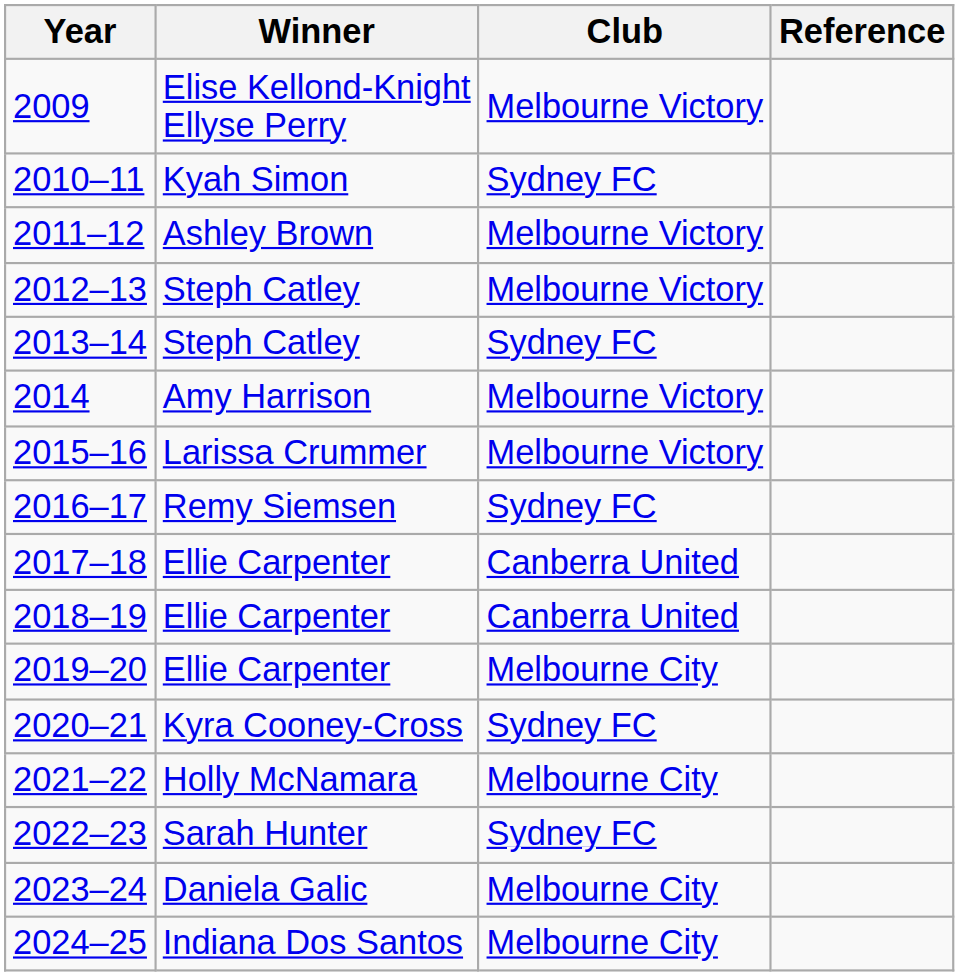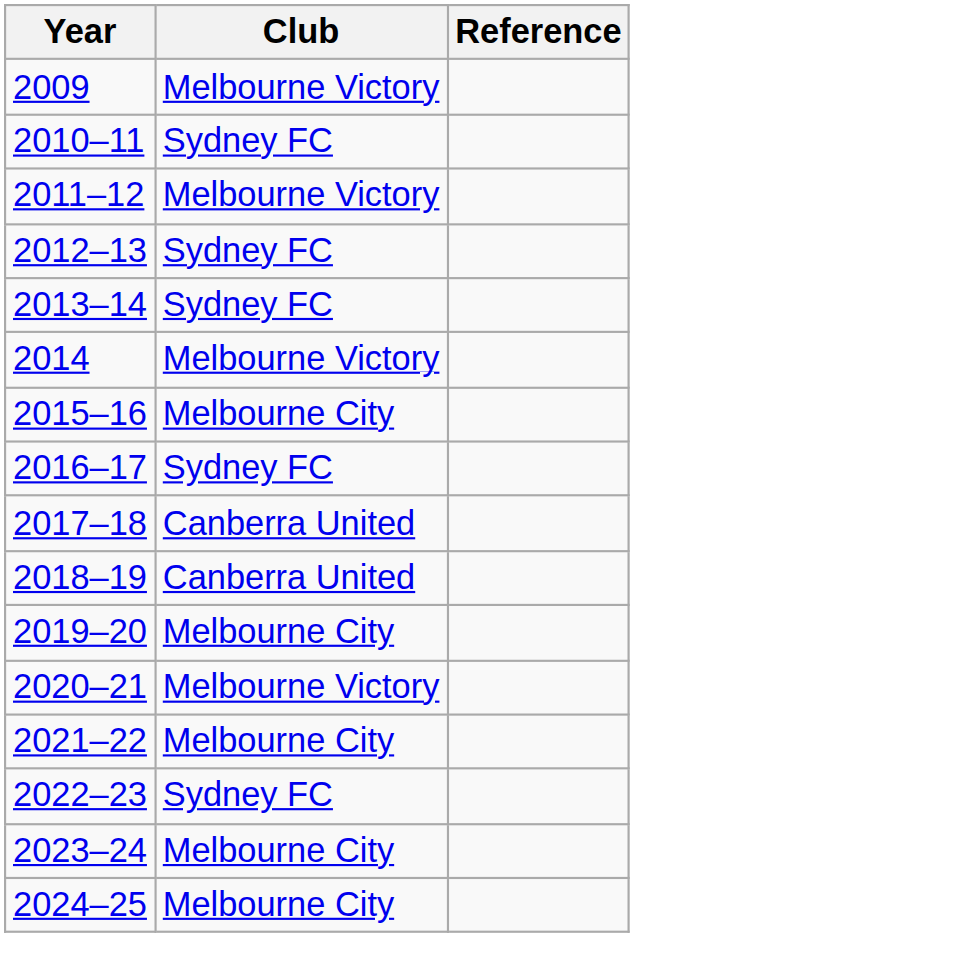 <table class="wikitable">
 <tr>
 <th>Year</th>
-<th>Winner</th>
 <th>Club</th>
 <th>Reference</th>
 </tr>
 <tr>
 <td><a href='#'>2009</a></td>
-<td><a href='#'>Elise Kellond-Knight</a> <br><a href='#'>Ellyse Perry</a></td>
 <td><a href='#'>Melbourne Victory</a></td>
 <td></td>
 </tr>
 <tr>
 <td><a href='#'>2010–11</a></td>
-<td><a href='#'>Kyah Simon</a></td>
 <td><a href='#'>Sydney FC</a></td>
 <td></td>
 </tr>
 <tr>
 <td><a href='#'>2011–12</a></td>
-<td><a href='#'>Ashley Brown</a></td>
 <td><a href='#'>Melbourne Victory</a></td>
 <td></td>
 </tr>
 <tr>
 <td><a href='#'>2012–13</a></td>
-<td><a href='#'>Steph Catley</a></td>
-<td><a href='#'>Melbourne Victory</a></td>
+<td><a href='#'>Sydney FC</a></td>
 <td></td>
 </tr>
 <tr>
 <td><a href='#'>2013–14</a></td>
-<td><a href='#'>Steph Catley</a></td>
 <td><a href='#'>Sydney FC</a></td>
 <td></td>
 </tr>
 <tr>
 <td><a href='#'>2014</a></td>
-<td><a href='#'>Amy Harrison</a></td>
 <td><a href='#'>Melbourne Victory</a></td>
 <td></td>
 </tr>
 <tr>
 <td><a href='#'>2015–16</a></td>
-<td><a href='#'>Larissa Crummer</a></td>
-<td><a href='#'>Melbourne Victory</a></td>
+<td><a href='#'>Melbourne City</a></td>
 <td></td>
 </tr>
 <tr>
 <td><a href='#'>2016–17</a></td>
-<td><a href='#'>Remy Siemsen</a></td>
 <td><a href='#'>Sydney FC</a></td>
 <td></td>
 </tr>
 <tr>
 <td><a href='#'>2017–18</a></td>
-<td><a href='#'>Ellie Carpenter</a></td>
 <td><a href='#'>Canberra United</a></td>
 <td></td>
 </tr>
 <tr>
 <td><a href='#'>2018–19</a></td>
-<td><a href='#'>Ellie Carpenter</a></td>
 <td><a href='#'>Canberra United</a></td>
 <td></td>
 </tr>
 <tr>
 <td><a href='#'>2019–20</a></td>
-<td><a href='#'>Ellie Carpenter</a></td>
 <td><a href='#'>Melbourne City</a></td>
 <td></td>
 </tr>
 <tr>
 <td><a href='#'>2020–21</a></td>
-<td><a href='#'>Kyra Cooney-Cross</a></td>
-<td><a href='#'>Sydney FC</a></td>
+<td><a href='#'>Melbourne Victory</a></td>
 <td></td>
 </tr>
 <tr>
 <td><a href='#'>2021–22</a></td>
-<td><a href='#'>Holly McNamara</a></td>
 <td><a href='#'>Melbourne City</a></td>
 <td></td>
 </tr>
 <tr>
 <td><a href='#'>2022–23</a></td>
-<td><a href='#'>Sarah Hunter</a></td>
 <td><a href='#'>Sydney FC</a></td>
 <td></td>
 </tr>
 <tr>
 <td><a href='#'>2023–24</a></td>
-<td><a href='#'>Daniela Galic</a></td>
 <td><a href='#'>Melbourne City</a></td>
 <td></td>
 </tr>
 <tr>
 <td><a href='#'>2024–25</a></td>
-<td><a href='#'>Indiana Dos Santos</a></td>
 <td><a href='#'>Melbourne City</a></td>
 <td></td>
 </tr>
 </table>
